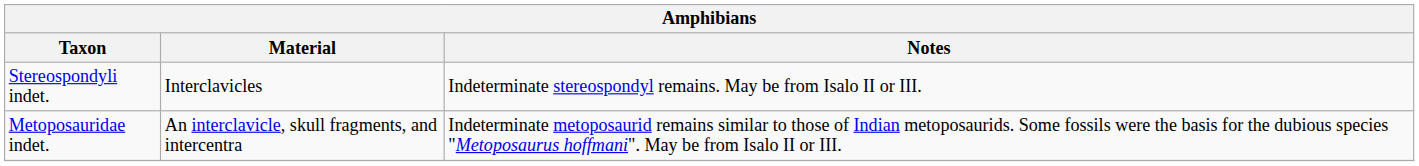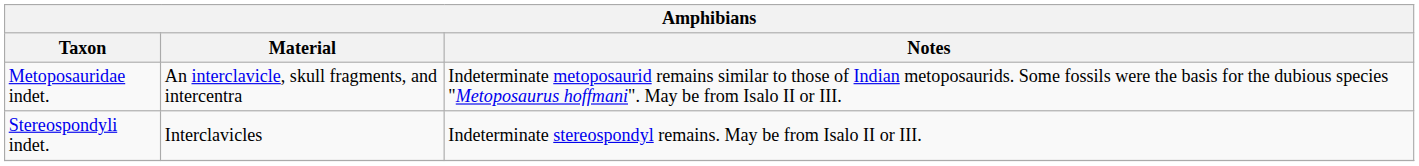 <table class="wikitable" align="center">
 <tr>
 <th colspan="3" align="center"><strong>Amphibians</strong></th>
 </tr>
 <tr>
 <th>Taxon</th>
 <th>Material</th>
 <th>Notes</th>
 </tr>
 <tr>
+<td><a href='#'>Metoposauridae</a> indet.</td>
+<td>An <a href='#'>interclavicle</a>, skull fragments, and intercentra</td>
+<td>Indeterminate <a href='#'>metoposaurid</a> remains similar to those of <a href='#'>Indian</a> metoposaurids. Some fossils were the basis for the dubious species "<em><a href='#'>Metoposaurus hoffmani</a></em>". May be from Isalo II or III.</td>
+</tr>
+<tr>
 <td><a href='#'>Stereospondyli</a> indet.</td>
 <td>Interclavicles</td>
 <td>Indeterminate <a href='#'>stereospondyl</a> remains. May be from Isalo II or III.</td>
 </tr>
 <tr>
-<td><a href='#'>Metoposauridae</a> indet.</td>
-<td>An <a href='#'>interclavicle</a>, skull fragments, and intercentra</td>
-<td>Indeterminate <a href='#'>metoposaurid</a> remains similar to those of <a href='#'>Indian</a> metoposaurids. Some fossils were the basis for the dubious species "<em><a href='#'>Metoposaurus hoffmani</a></em>". May be from Isalo II or III.</td>
-</tr>
-<tr>
 </tr>
 </table>
